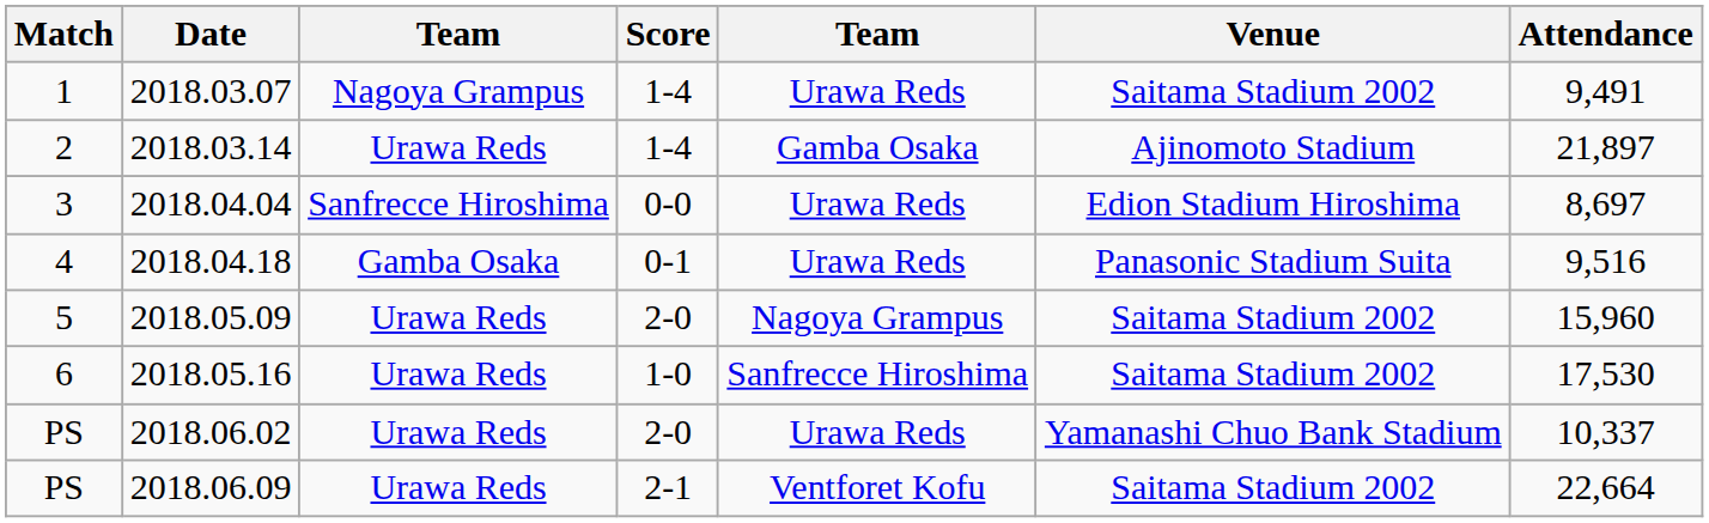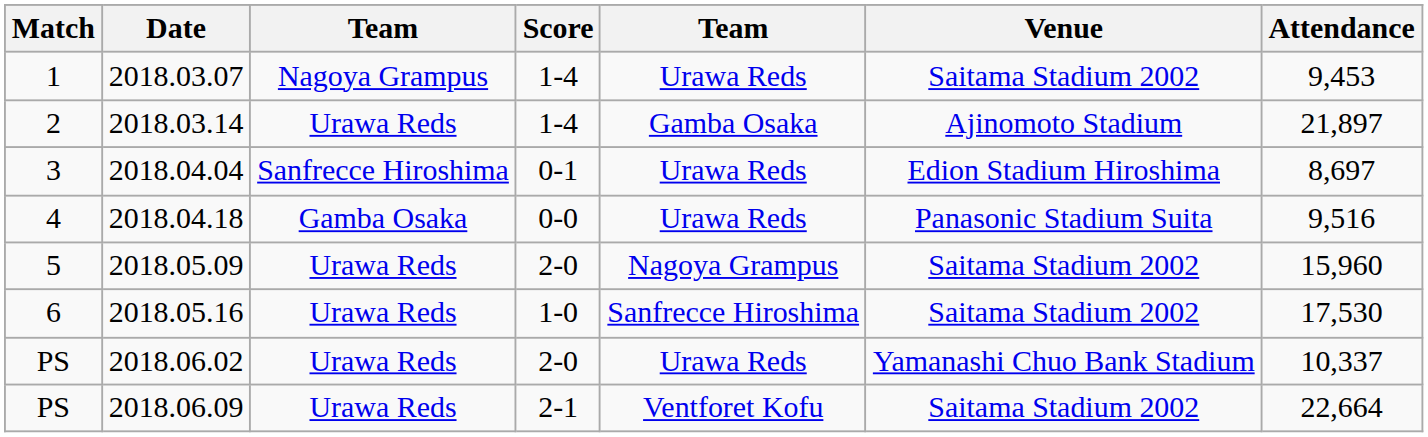 <table class="wikitable" style="text-align:center;">
 <tr>
 <th>Match</th>
 <th>Date</th>
 <th>Team</th>
 <th>Score</th>
 <th>Team</th>
 <th>Venue</th>
 <th>Attendance</th>
 </tr>
 <tr>
 <td>1</td>
 <td>2018.03.07</td>
 <td><a href='#'>Nagoya Grampus</a></td>
 <td>1-4</td>
 <td><a href='#'>Urawa Reds</a></td>
 <td><a href='#'>Saitama Stadium 2002</a></td>
-<td>9,491</td>
+<td>9,453</td>
 </tr>
 <tr>
 <td>2</td>
 <td>2018.03.14</td>
 <td><a href='#'>Urawa Reds</a></td>
 <td>1-4</td>
 <td><a href='#'>Gamba Osaka</a></td>
 <td><a href='#'>Ajinomoto Stadium</a></td>
 <td>21,897</td>
 </tr>
 <tr>
 <td>3</td>
 <td>2018.04.04</td>
 <td><a href='#'>Sanfrecce Hiroshima</a></td>
-<td>0-0</td>
+<td>0-1</td>
 <td><a href='#'>Urawa Reds</a></td>
 <td><a href='#'>Edion Stadium Hiroshima</a></td>
 <td>8,697</td>
 </tr>
 <tr>
 <td>4</td>
 <td>2018.04.18</td>
 <td><a href='#'>Gamba Osaka</a></td>
-<td>0-1</td>
+<td>0-0</td>
 <td><a href='#'>Urawa Reds</a></td>
 <td><a href='#'>Panasonic Stadium Suita</a></td>
 <td>9,516</td>
 </tr>
 <tr>
 <td>5</td>
 <td>2018.05.09</td>
 <td><a href='#'>Urawa Reds</a></td>
 <td>2-0</td>
 <td><a href='#'>Nagoya Grampus</a></td>
 <td><a href='#'>Saitama Stadium 2002</a></td>
 <td>15,960</td>
 </tr>
 <tr>
 <td>6</td>
 <td>2018.05.16</td>
 <td><a href='#'>Urawa Reds</a></td>
 <td>1-0</td>
 <td><a href='#'>Sanfrecce Hiroshima</a></td>
 <td><a href='#'>Saitama Stadium 2002</a></td>
 <td>17,530</td>
 </tr>
 <tr>
 <td>PS</td>
 <td>2018.06.02</td>
 <td><a href='#'>Urawa Reds</a></td>
 <td>2-0</td>
 <td><a href='#'>Urawa Reds</a></td>
 <td><a href='#'>Yamanashi Chuo Bank Stadium</a></td>
 <td>10,337</td>
 </tr>
 <tr>
 <td>PS</td>
 <td>2018.06.09</td>
 <td><a href='#'>Urawa Reds</a></td>
 <td>2-1</td>
 <td><a href='#'>Ventforet Kofu</a></td>
 <td><a href='#'>Saitama Stadium 2002</a></td>
 <td>22,664</td>
 </tr>
 </table>
